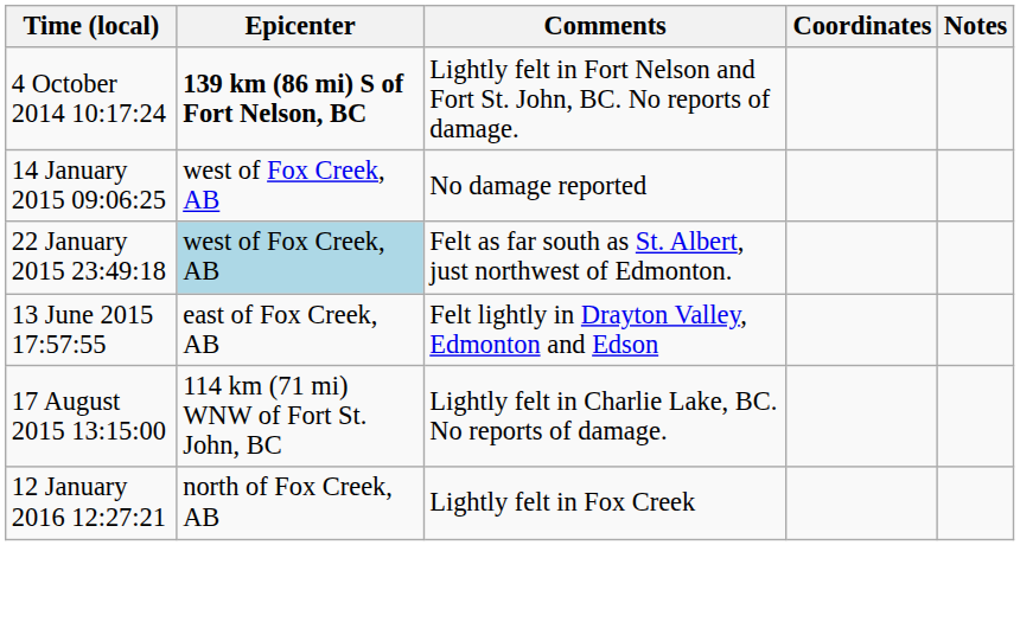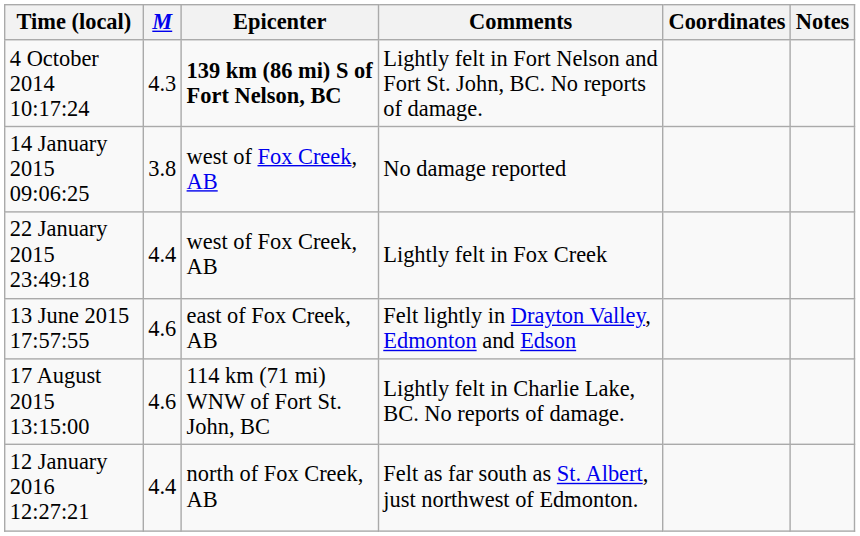 <table class="wikitable sortable">
 <tr>
 <th>Time (local)</th>
+<th><em><a href='#'>M</a></em></th>
 <th>Epicenter</th>
 <th>Comments</th>
 <th>Coordinates</th>
 <th>Notes</th>
 </tr>
 <tr>
 <td>4 October 2014 10:17:24</td>
+<td>4.3</td>
 <td><strong>139 km (86 mi) S of Fort Nelson, BC</strong></td>
 <td>Lightly felt in Fort Nelson and Fort St. John, BC. No reports of damage.</td>
 <td></td>
 <td></td>
 </tr>
 <tr>
 <td>14 January 2015 09:06:25</td>
+<td>3.8</td>
 <td> west of <a href='#'>Fox Creek</a>, <a href='#'>AB</a></td>
 <td>No damage reported</td>
 <td></td>
 <td></td>
 </tr>
 <tr>
 <td>22 January 2015 23:49:18</td>
-<td style="background: lightblue;"> west of Fox Creek, AB</td>
-<td>Felt as far south as <a href='#'>St. Albert</a>, just northwest of Edmonton.</td>
+<td>4.4</td>
+<td> west of Fox Creek, AB</td>
+<td>Lightly felt in Fox Creek</td>
 <td></td>
 <td></td>
 </tr>
 <tr>
 <td>13 June 2015 17:57:55</td>
+<td>4.6</td>
 <td> east of Fox Creek, AB</td>
 <td>Felt lightly in <a href='#'>Drayton Valley</a>, <a href='#'>Edmonton</a> and <a href='#'>Edson</a></td>
 <td></td>
 <td></td>
 </tr>
 <tr>
 <td>17 August 2015 13:15:00</td>
+<td>4.6</td>
 <td>114 km (71 mi) WNW of Fort St. John, BC</td>
 <td>Lightly felt in Charlie Lake, BC. No reports of damage.</td>
 <td></td>
 <td></td>
 </tr>
 <tr>
 <td>12 January 2016 12:27:21</td>
+<td>4.4</td>
 <td> north of Fox Creek, AB</td>
-<td>Lightly felt in Fox Creek</td>
+<td>Felt as far south as <a href='#'>St. Albert</a>, just northwest of Edmonton.</td>
 <td></td>
 <td></td>
 </tr>
 </table>
